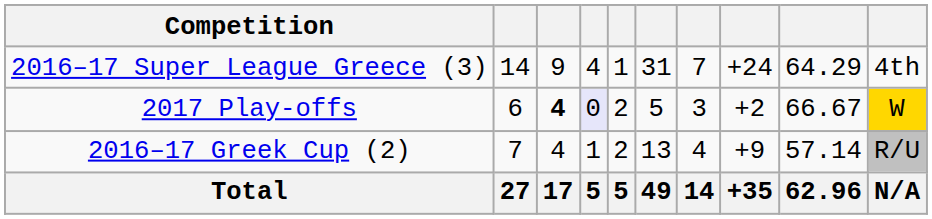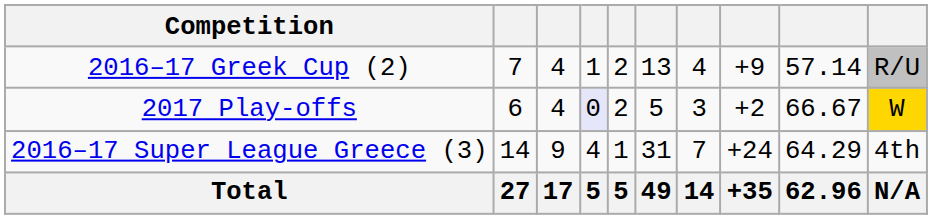 <table class="wikitable" style="text-align:center">
 <tr>
 <th>Competition</th>
 <th></th>
 <th></th>
 <th></th>
 <th></th>
 <th></th>
 <th></th>
 <th></th>
 <th></th>
 <th></th>
 </tr>
 <tr>
+<td><a href='#'>2016–17 Greek Cup</a> (2)</td>
+<td>7</td>
+<td>4</td>
+<td>1</td>
+<td>2</td>
+<td>13</td>
+<td>4</td>
+<td>+9</td>
+<td>57.14</td>
+<td bgcolor=#C0C0C0>R/U</td>
+</tr>
+<tr>
+<td><a href='#'>2017 Play-offs</a></td>
+<td>6</td>
+<td>4</td>
+<td style="background: lavender;">0</td>
+<td>2</td>
+<td>5</td>
+<td>3</td>
+<td>+2</td>
+<td>66.67</td>
+<td bgcolor=#FFD700>W</td>
+</tr>
+<tr>
 <td><a href='#'>2016–17 Super League Greece</a> (3)</td>
 <td>14</td>
 <td>9</td>
 <td>4</td>
 <td>1</td>
 <td>31</td>
 <td>7</td>
 <td>+24</td>
 <td>64.29</td>
 <td>4th</td>
-</tr>
-<tr>
-<td><a href='#'>2017 Play-offs</a></td>
-<td>6</td>
-<td><strong>4</strong></td>
-<td style="background: lavender;">0</td>
-<td>2</td>
-<td>5</td>
-<td>3</td>
-<td>+2</td>
-<td>66.67</td>
-<td bgcolor=#FFD700>W</td>
-</tr>
-<tr>
-<td><a href='#'>2016–17 Greek Cup</a> (2)</td>
-<td>7</td>
-<td>4</td>
-<td>1</td>
-<td>2</td>
-<td>13</td>
-<td>4</td>
-<td>+9</td>
-<td>57.14</td>
-<td bgcolor=#C0C0C0>R/U</td>
 </tr>
 <tr>
 <th>Total</th>
 <th>27</th>
 <th>17</th>
 <th>5</th>
 <th>5</th>
 <th>49</th>
 <th>14</th>
 <th>+35</th>
 <th>62.96</th>
 <th>N/A</th>
 </tr>
 </table>
